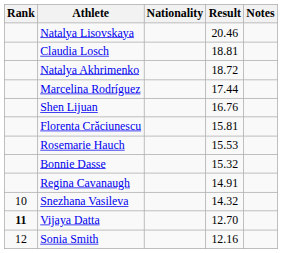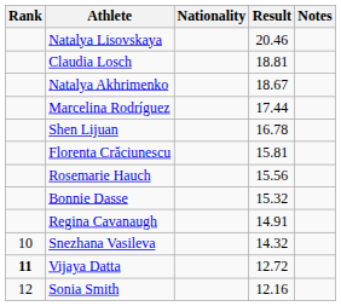 <table class="wikitable sortable" style="text-align:center">
 <tr>
 <th>Rank</th>
 <th>Athlete</th>
 <th>Nationality</th>
 <th>Result</th>
 <th>Notes</th>
 </tr>
 <tr>
 <td></td>
 <td align=left><a href='#'>Natalya Lisovskaya</a></td>
 <td align=left></td>
 <td>20.46</td>
 <td></td>
 </tr>
 <tr>
 <td></td>
 <td align=left><a href='#'>Claudia Losch</a></td>
 <td align=left></td>
 <td>18.81</td>
 <td></td>
 </tr>
 <tr>
 <td></td>
 <td align=left><a href='#'>Natalya Akhrimenko</a></td>
 <td align=left></td>
-<td>18.72</td>
+<td>18.67</td>
 <td></td>
 </tr>
 <tr>
 <td></td>
 <td align=left><a href='#'>Marcelina Rodríguez</a></td>
 <td align=left></td>
 <td>17.44</td>
 <td></td>
 </tr>
 <tr>
 <td></td>
 <td align=left><a href='#'>Shen Lijuan</a></td>
 <td align=left></td>
-<td>16.76</td>
+<td>16.78</td>
 <td></td>
 </tr>
 <tr>
 <td></td>
 <td align=left><a href='#'>Florenta Crăciunescu</a></td>
 <td align=left></td>
 <td>15.81</td>
 <td></td>
 </tr>
 <tr>
 <td></td>
 <td align=left><a href='#'>Rosemarie Hauch</a></td>
 <td align=left></td>
-<td>15.53</td>
+<td>15.56</td>
 <td></td>
 </tr>
 <tr>
 <td></td>
 <td align=left><a href='#'>Bonnie Dasse</a></td>
 <td align=left></td>
 <td>15.32</td>
 <td></td>
 </tr>
 <tr>
 <td></td>
 <td align=left><a href='#'>Regina Cavanaugh</a></td>
 <td align=left></td>
 <td>14.91</td>
 <td></td>
 </tr>
 <tr>
 <td>10</td>
 <td align=left><a href='#'>Snezhana Vasileva</a></td>
 <td align=left></td>
 <td>14.32</td>
 <td></td>
 </tr>
 <tr>
 <td><strong>11</strong></td>
 <td align=left><a href='#'>Vijaya Datta</a></td>
 <td align=left></td>
-<td>12.70</td>
+<td>12.72</td>
 <td></td>
 </tr>
 <tr>
 <td>12</td>
 <td align=left><a href='#'>Sonia Smith</a></td>
 <td align=left></td>
 <td>12.16</td>
 <td></td>
 </tr>
 </table>
